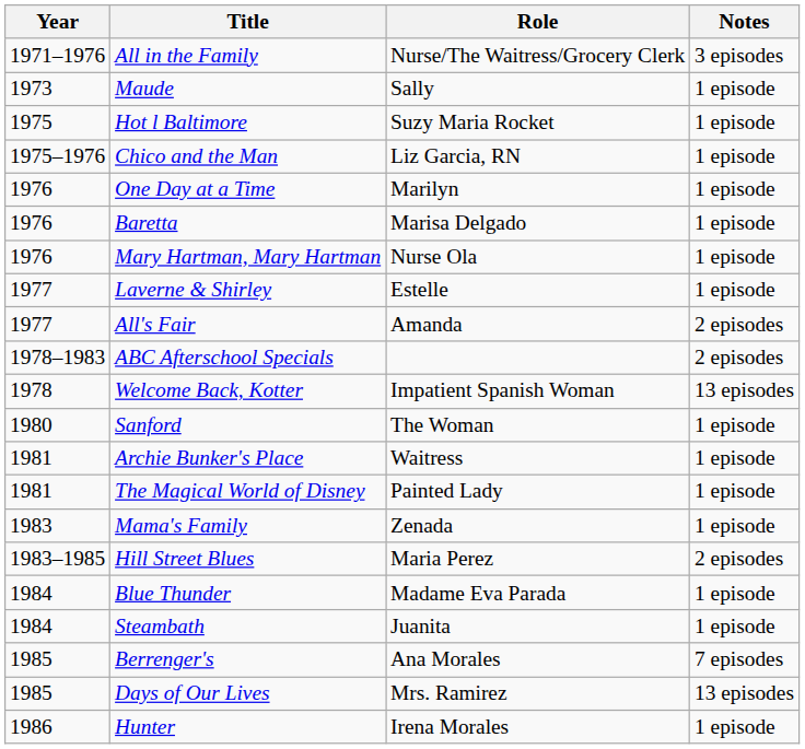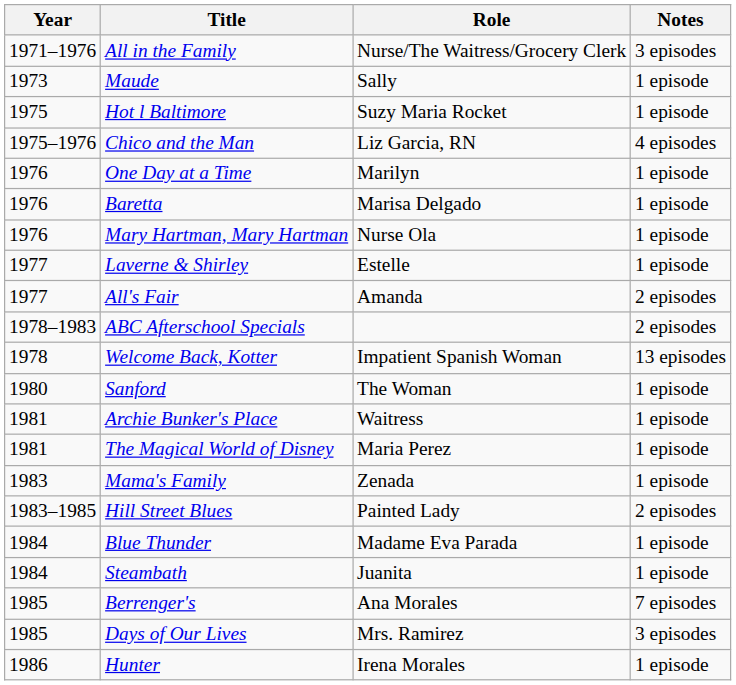 <table class="wikitable">
 <tr>
 <th>Year</th>
 <th>Title</th>
 <th>Role</th>
 <th>Notes</th>
 </tr>
 <tr>
 <td>1971–1976</td>
 <td><em><a href='#'>All in the Family</a></em></td>
 <td>Nurse/The Waitress/Grocery Clerk</td>
 <td>3 episodes</td>
 </tr>
 <tr>
 <td>1973</td>
 <td><em><a href='#'>Maude</a></em></td>
 <td>Sally</td>
 <td>1 episode</td>
 </tr>
 <tr>
 <td>1975</td>
 <td><em><a href='#'>Hot l Baltimore</a></em></td>
 <td>Suzy Maria Rocket</td>
 <td>1 episode</td>
 </tr>
 <tr>
 <td>1975–1976</td>
 <td><em><a href='#'>Chico and the Man</a></em></td>
 <td>Liz Garcia, RN</td>
-<td>1 episode</td>
+<td>4 episodes</td>
 </tr>
 <tr>
 <td>1976</td>
 <td><em><a href='#'>One Day at a Time</a></em></td>
 <td>Marilyn</td>
 <td>1 episode</td>
 </tr>
 <tr>
 <td>1976</td>
 <td><em><a href='#'>Baretta</a></em></td>
 <td>Marisa Delgado</td>
 <td>1 episode</td>
 </tr>
 <tr>
 <td>1976</td>
 <td><em><a href='#'>Mary Hartman, Mary Hartman</a></em></td>
 <td>Nurse Ola</td>
 <td>1 episode</td>
 </tr>
 <tr>
 <td>1977</td>
 <td><em><a href='#'>Laverne & Shirley</a></em></td>
 <td>Estelle</td>
 <td>1 episode</td>
 </tr>
 <tr>
 <td>1977</td>
 <td><em><a href='#'>All's Fair</a></em></td>
 <td>Amanda</td>
 <td>2 episodes</td>
 </tr>
 <tr>
 <td>1978–1983</td>
 <td><em><a href='#'>ABC Afterschool Specials</a></em></td>
 <td></td>
 <td>2 episodes</td>
 </tr>
 <tr>
 <td>1978</td>
 <td><em><a href='#'>Welcome Back, Kotter</a></em></td>
 <td>Impatient Spanish Woman</td>
 <td>13 episodes</td>
 </tr>
 <tr>
 <td>1980</td>
 <td><em><a href='#'>Sanford</a></em></td>
 <td>The Woman</td>
 <td>1 episode</td>
 </tr>
 <tr>
 <td>1981</td>
 <td><em><a href='#'>Archie Bunker's Place</a></em></td>
 <td>Waitress</td>
 <td>1 episode</td>
 </tr>
 <tr>
 <td>1981</td>
 <td><em><a href='#'>The Magical World of Disney</a></em></td>
-<td>Painted Lady</td>
+<td>Maria Perez</td>
 <td>1 episode</td>
 </tr>
 <tr>
 <td>1983</td>
 <td><em><a href='#'>Mama's Family</a></em></td>
 <td>Zenada</td>
 <td>1 episode</td>
 </tr>
 <tr>
 <td>1983–1985</td>
 <td><em><a href='#'>Hill Street Blues</a></em></td>
-<td>Maria Perez</td>
+<td>Painted Lady</td>
 <td>2 episodes</td>
 </tr>
 <tr>
 <td>1984</td>
 <td><em><a href='#'>Blue Thunder</a></em></td>
 <td>Madame Eva Parada</td>
 <td>1 episode</td>
 </tr>
 <tr>
 <td>1984</td>
 <td><em><a href='#'>Steambath</a></em></td>
 <td>Juanita</td>
 <td>1 episode</td>
 </tr>
 <tr>
 <td>1985</td>
 <td><em><a href='#'>Berrenger's</a></em></td>
 <td>Ana Morales</td>
 <td>7 episodes</td>
 </tr>
 <tr>
 <td>1985</td>
 <td><em><a href='#'>Days of Our Lives</a></em></td>
 <td>Mrs. Ramirez</td>
-<td>13 episodes</td>
+<td>3 episodes</td>
 </tr>
 <tr>
 <td>1986</td>
 <td><em><a href='#'>Hunter</a></em></td>
 <td>Irena Morales</td>
 <td>1 episode</td>
 </tr>
 </table>
